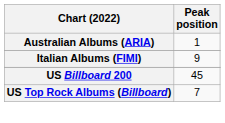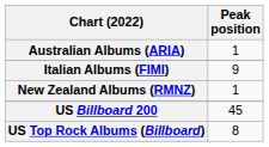 <table class="wikitable sortable plainrowheaders" style="text-align:center">
 <tr>
 <th scope="col">Chart (2022)</th>
 <th scope="col">Peak<br>position</th>
 </tr>
 <tr>
 <th scope="row">Australian Albums (<a href='#'>ARIA</a>)</th>
 <td>1</td>
 </tr>
 <tr>
 </tr>
 <tr>
 </tr>
 <tr>
 </tr>
 <tr>
 </tr>
 <tr>
 </tr>
 <tr>
 </tr>
 <tr>
 </tr>
 <tr>
 <th scope="row">Italian Albums (<a href='#'>FIMI</a>)</th>
 <td>9</td>
 </tr>
 <tr>
+<th scope="row">New Zealand Albums (<a href='#'>RMNZ</a>)</th>
+<td>1</td>
+</tr>
+<tr>
 </tr>
 <tr>
 </tr>
 <tr>
 </tr>
 <tr>
 </tr>
 <tr>
 </tr>
 <tr>
 <th scope="row">US <a href='#'><em>Billboard</em> 200</a></th>
 <td>45</td>
 </tr>
 <tr>
 <th scope="row">US <a href='#'>Top Rock Albums</a> (<em><a href='#'>Billboard</a></em>)</th>
-<td>7</td>
+<td>8</td>
 </tr>
 </table>
